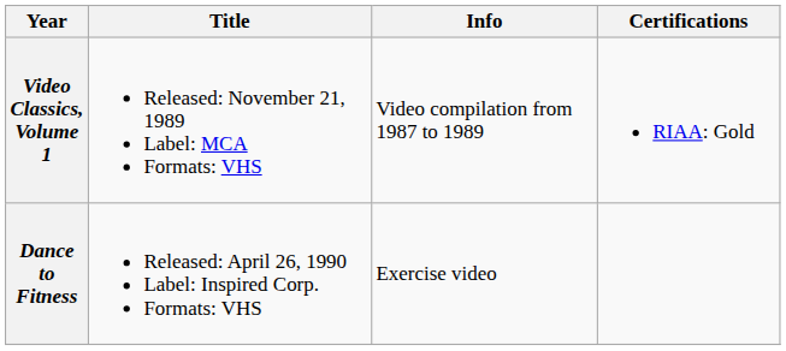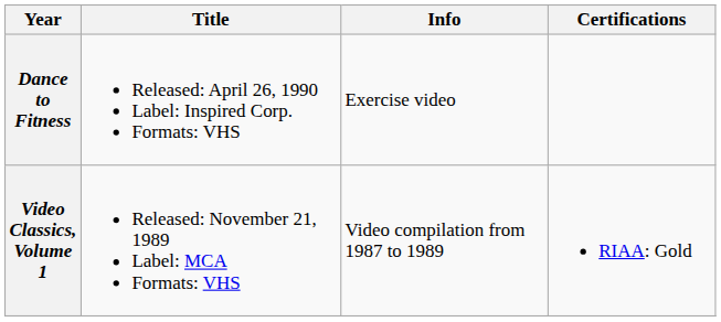 <table class="wikitable plainrowheaders">
 <tr>
 <th style="width:30px;">Year</th>
 <th style="width:250px;">Title</th>
 <th style="width:200px;">Info</th>
 <th style="width:150px;">Certifications</th>
 </tr>
 <tr>
+<th scope="row"><em>Dance to Fitness</em></th>
+<td><br><ul><li>Released: April 26, 1990</li><li>Label: Inspired Corp.</li><li>Formats: VHS</li></ul></td>
+<td>Exercise video</td>
+<td align="left"></td>
+</tr>
+<tr>
 <th scope="row"><em>Video Classics, Volume 1</em></th>
 <td><br><ul><li>Released: November 21, 1989</li><li>Label: <a href='#'>MCA</a></li><li>Formats: <a href='#'>VHS</a></li></ul></td>
 <td>Video compilation from 1987 to 1989</td>
 <td align="left"><br><ul><li><a href='#'>RIAA</a>: Gold</li></ul></td>
 </tr>
 <tr>
-<th scope="row"><em>Dance to Fitness</em></th>
-<td><br><ul><li>Released: April 26, 1990</li><li>Label: Inspired Corp.</li><li>Formats: VHS</li></ul></td>
-<td>Exercise video</td>
-<td align="left"></td>
-</tr>
-<tr>
 </tr>
 </table>
